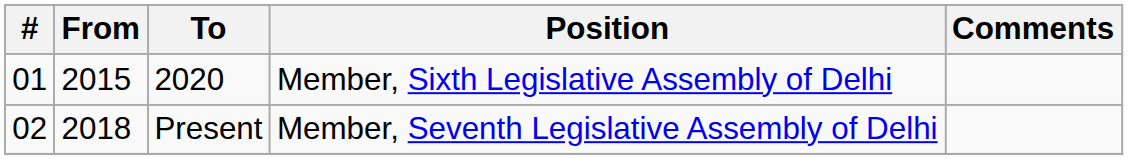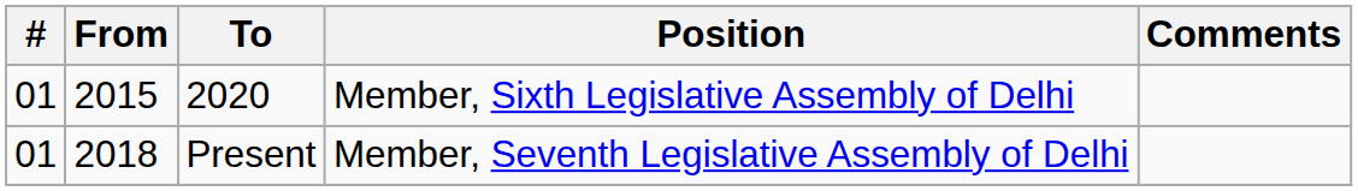 <table class="wikitable  sortable">
 <tr>
 <th>#</th>
 <th>From</th>
 <th>To</th>
 <th>Position</th>
 <th>Comments</th>
 </tr>
 <tr>
 <td>01</td>
 <td>2015</td>
 <td>2020</td>
 <td>Member, <a href='#'>Sixth Legislative Assembly of Delhi</a></td>
 <td></td>
 </tr>
 <tr>
-<td>02</td>
+<td>01</td>
 <td>2018</td>
 <td>Present</td>
 <td>Member, <a href='#'>Seventh Legislative Assembly of Delhi</a></td>
 <td></td>
 </tr>
 <tr>
 </tr>
 </table>
